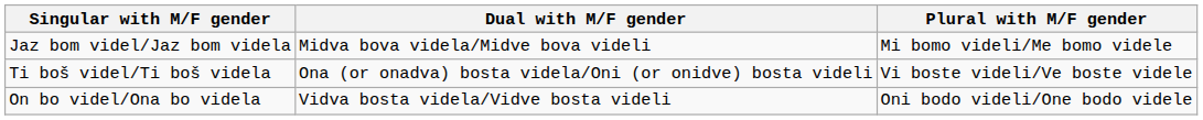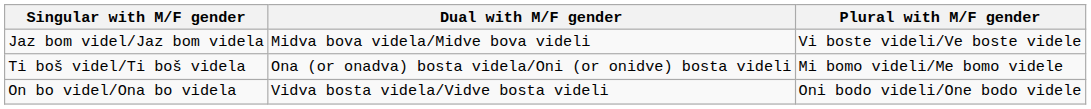 <table class="wikitable">
 <tr>
 <th>Singular with M/F gender</th>
 <th>Dual with M/F gender</th>
 <th>Plural with M/F gender</th>
 </tr>
 <tr>
 <td>Jaz bom videl/Jaz bom videla</td>
 <td>Midva bova videla/Midve bova videli</td>
-<td>Mi bomo videli/Me bomo videle</td>
+<td>Vi boste videli/Ve boste videle</td>
 </tr>
 <tr>
 <td>Ti boš videl/Ti boš videla</td>
 <td>Ona (or onadva) bosta videla/Oni (or onidve) bosta videli</td>
-<td>Vi boste videli/Ve boste videle</td>
+<td>Mi bomo videli/Me bomo videle</td>
 </tr>
 <tr>
 <td>On bo videl/Ona bo videla</td>
 <td>Vidva bosta videla/Vidve bosta videli</td>
 <td>Oni bodo videli/One bodo videle</td>
 </tr>
 </table>
